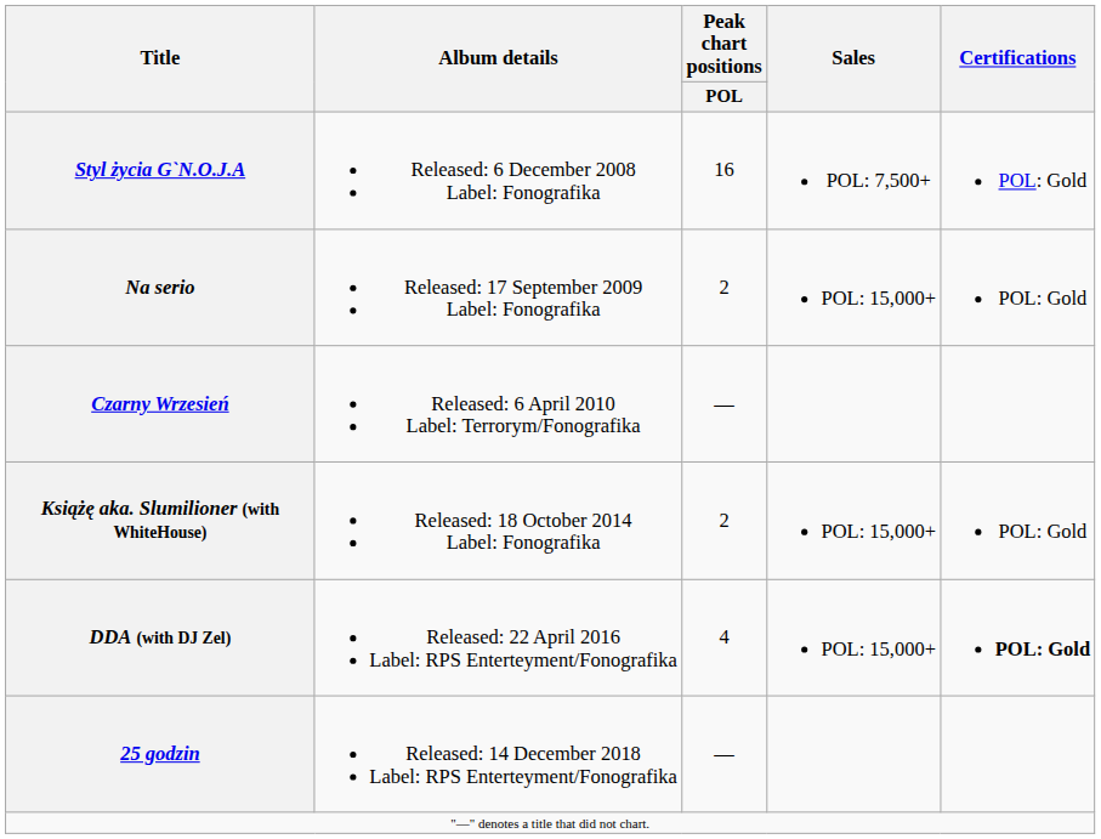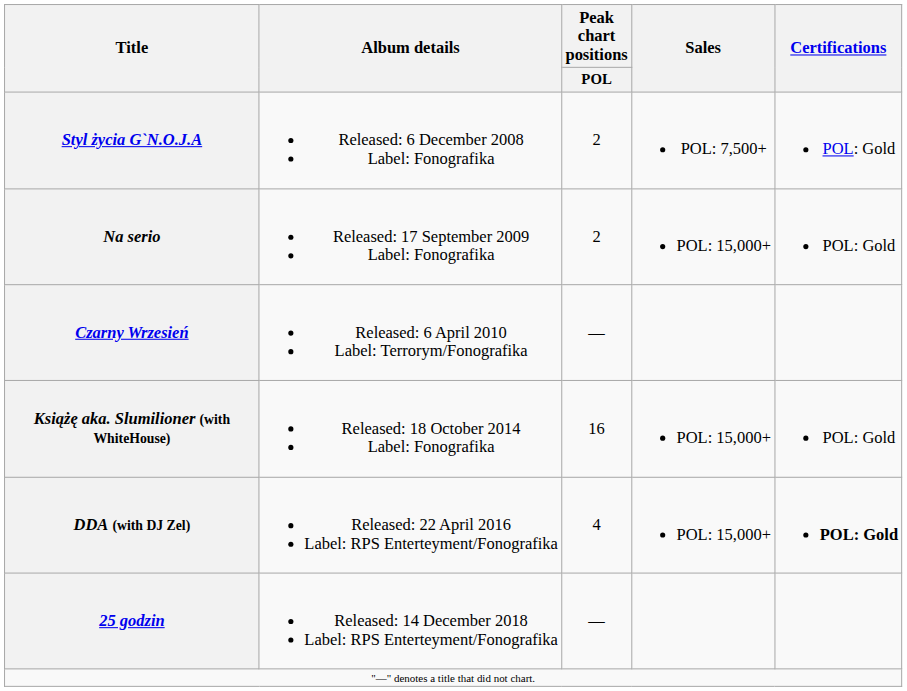 <table class="wikitable plainrowheaders" style="text-align:center;">
 <tr>
 <th scope="col" rowspan="2" style="width:15em;">Title</th>
 <th scope="col" rowspan="2">Album details</th>
 <th scope="col" colspan="1">Peak chart positions</th>
 <th scope="col" rowspan="2">Sales</th>
 <th scope="col" rowspan="2"><a href='#'>Certifications</a></th>
 </tr>
 <tr>
 <th scope="col" style="width:3em;font-size:90%;">POL<br></th>
 </tr>
 <tr>
 <th scope="row"><em><a href='#'>Styl życia G`N.O.J.A</a></em></th>
 <td><br><ul><li>Released: 6 December 2008</li><li>Label: Fonografika</li></ul></td>
-<td>16</td>
+<td>2</td>
 <td><br><ul><li>POL: 7,500+</li></ul></td>
 <td><br><ul><li><a href='#'>POL</a>: Gold</li></ul></td>
 </tr>
 <tr>
 <th scope="row"><em>Na serio</em></th>
 <td><br><ul><li>Released: 17 September 2009</li><li>Label: Fonografika</li></ul></td>
 <td>2</td>
 <td><br><ul><li>POL: 15,000+</li></ul></td>
 <td><br><ul><li>POL: Gold</li></ul></td>
 </tr>
 <tr>
 <th scope="row"><em><a href='#'>Czarny Wrzesień</a></em></th>
 <td><br><ul><li>Released: 6 April 2010</li><li>Label: Terrorym/Fonografika</li></ul></td>
 <td>—</td>
 <td></td>
 <td></td>
 </tr>
 <tr>
 <th scope="row"><em>Książę aka. Slumilioner</em> <small>(with WhiteHouse)</small></th>
 <td><br><ul><li>Released: 18 October 2014</li><li>Label: Fonografika</li></ul></td>
-<td>2</td>
+<td>16</td>
 <td><br><ul><li>POL: 15,000+</li></ul></td>
 <td><br><ul><li>POL: Gold</li></ul></td>
 </tr>
 <tr>
 <th scope="row"><em>DDA</em> <small>(with DJ Zel)</small></th>
 <td><br><ul><li>Released: 22 April 2016</li><li>Label: RPS Enterteyment/Fonografika</li></ul></td>
 <td>4</td>
 <td><br><ul><li>POL: 15,000+</li></ul></td>
 <td><strong><br><ul><li>POL: Gold</li></ul></strong></td>
 </tr>
 <tr>
 <th scope="row"><em><a href='#'>25 godzin</a></em></th>
 <td><br><ul><li>Released: 14 December 2018</li><li>Label: RPS Enterteyment/Fonografika</li></ul></td>
 <td>—</td>
 <td></td>
 <td></td>
 </tr>
 <tr>
 <td colspan=10 style=font-size:8pt;>"—" denotes a title that did not chart.</td>
 </tr>
 </table>
